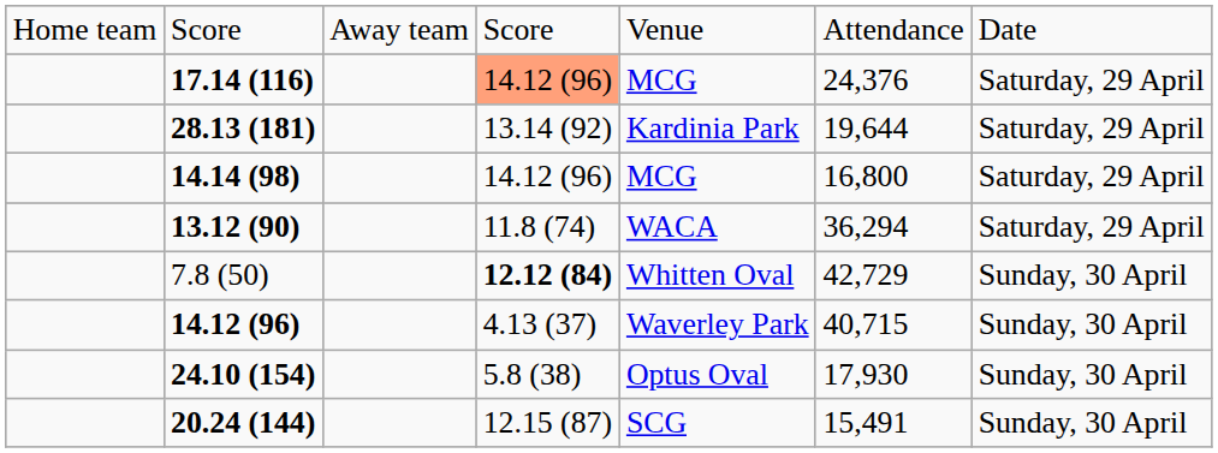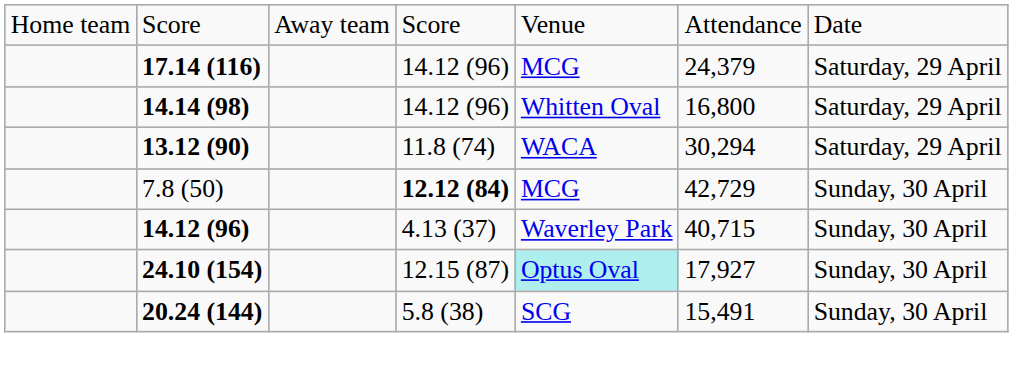 <table class="wikitable" style="text-align:left">
 <tr>
 <td>Home team</td>
 <td>Score</td>
 <td>Away team</td>
 <td>Score</td>
 <td>Venue</td>
 <td>Attendance</td>
 <td>Date</td>
 </tr>
 <tr>
 <td><strong></strong></td>
 <td><strong>17.14 (116)</strong></td>
 <td></td>
-<td style="background: lightsalmon;">14.12 (96)</td>
+<td>14.12 (96)</td>
 <td><a href='#'>MCG</a></td>
-<td>24,376</td>
-<td>Saturday, 29 April</td>
-</tr>
-<tr>
-<td><strong></strong></td>
-<td><strong>28.13 (181)</strong></td>
-<td></td>
-<td>13.14 (92)</td>
-<td><a href='#'>Kardinia Park</a></td>
-<td>19,644</td>
+<td>24,379</td>
 <td>Saturday, 29 April</td>
 </tr>
 <tr>
 <td><strong></strong></td>
 <td><strong>14.14 (98)</strong></td>
 <td></td>
 <td>14.12 (96)</td>
-<td><a href='#'>MCG</a></td>
+<td><a href='#'>Whitten Oval</a></td>
 <td>16,800</td>
 <td>Saturday, 29 April</td>
 </tr>
 <tr>
 <td><strong></strong></td>
 <td><strong>13.12 (90)</strong></td>
 <td></td>
 <td>11.8 (74)</td>
 <td><a href='#'>WACA</a></td>
-<td>36,294</td>
+<td>30,294</td>
 <td>Saturday, 29 April</td>
 </tr>
 <tr>
 <td></td>
 <td>7.8 (50)</td>
 <td><strong></strong></td>
 <td><strong>12.12 (84)</strong></td>
-<td><a href='#'>Whitten Oval</a></td>
+<td><a href='#'>MCG</a></td>
 <td>42,729</td>
 <td>Sunday, 30 April</td>
 </tr>
 <tr>
 <td><strong></strong></td>
 <td><strong>14.12 (96)</strong></td>
 <td></td>
 <td>4.13 (37)</td>
 <td><a href='#'>Waverley Park</a></td>
 <td>40,715</td>
 <td>Sunday, 30 April</td>
 </tr>
 <tr>
 <td><strong></strong></td>
 <td><strong>24.10 (154)</strong></td>
 <td></td>
-<td>5.8 (38)</td>
-<td><a href='#'>Optus Oval</a></td>
-<td>17,930</td>
+<td>12.15 (87)</td>
+<td style="background: paleturquoise;"><a href='#'>Optus Oval</a></td>
+<td>17,927</td>
 <td>Sunday, 30 April</td>
 </tr>
 <tr>
 <td><strong></strong></td>
 <td><strong>20.24 (144)</strong></td>
 <td></td>
-<td>12.15 (87)</td>
+<td>5.8 (38)</td>
 <td><a href='#'>SCG</a></td>
 <td>15,491</td>
 <td>Sunday, 30 April</td>
 </tr>
 </table>
